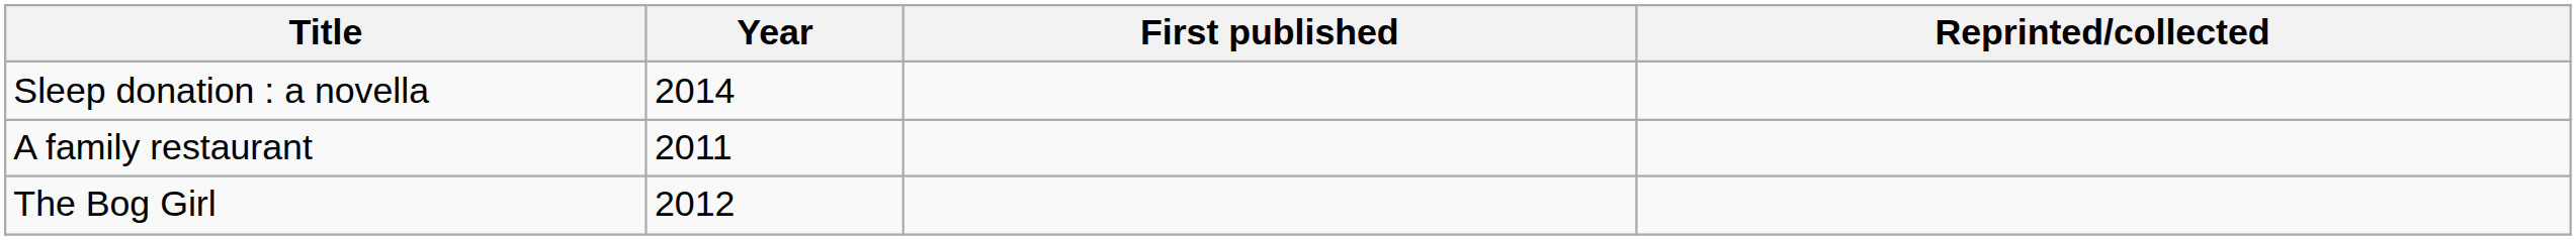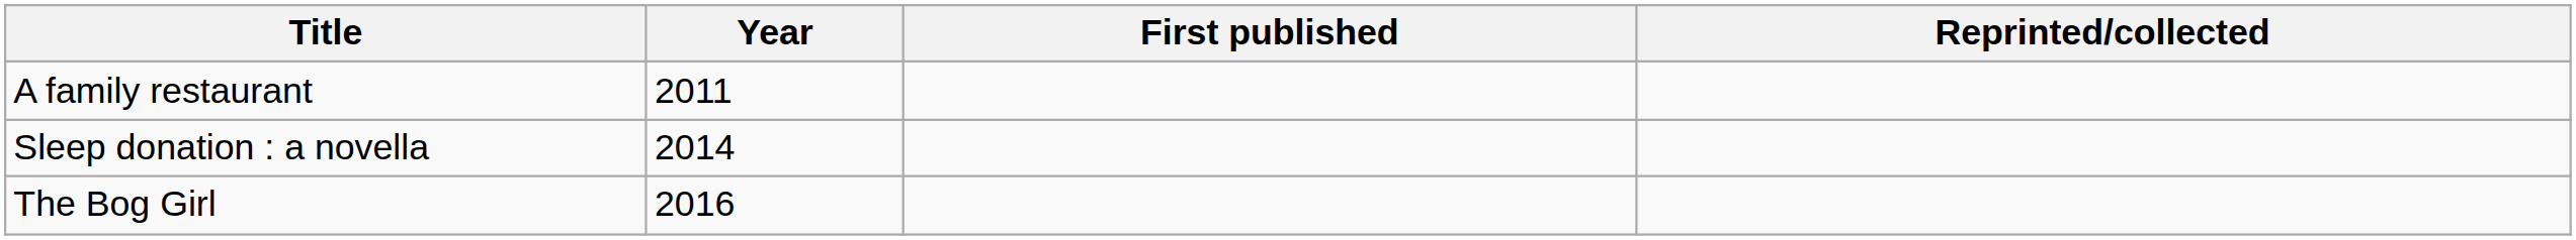 <table class='wikitable sortable' width='90%'>
 <tr>
 <th width=25%>Title</th>
 <th>Year</th>
 <th>First published</th>
 <th>Reprinted/collected</th>
 </tr>
 <tr>
+<td data-sort-value="family restaurant">A family restaurant</td>
+<td>2011</td>
+<td></td>
+<td></td>
+</tr>
+<tr>
 <td>Sleep donation : a novella</td>
 <td>2014</td>
 <td></td>
 <td></td>
 </tr>
 <tr>
-<td data-sort-value="family restaurant">A family restaurant</td>
-<td>2011</td>
-<td></td>
-<td></td>
-</tr>
-<tr>
 <td data-sort-value="bog girl">The Bog Girl</td>
-<td>2012</td>
+<td>2016</td>
 <td></td>
 <td></td>
 </tr>
 </table>
